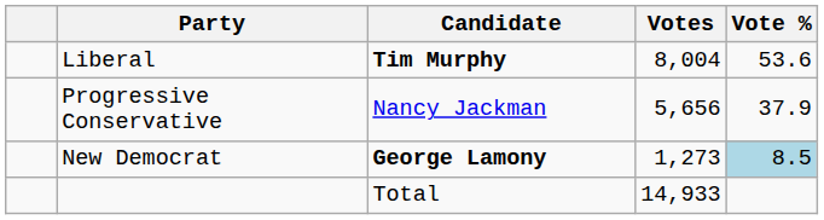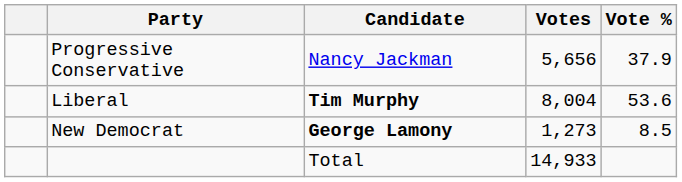 <table class="wikitable">
 <tr>
 <th></th>
 <th scope="col" width="175">Party</th>
 <th scope="col" width="150">Candidate</th>
 <th>Votes</th>
 <th>Vote %</th>
+</tr>
+<tr |>
+<td>   </td>
+<td>Progressive Conservative</td>
+<td><a href='#'>Nancy Jackman</a></td>
+<td align=right>5,656</td>
+<td align=right>37.9</td>
 </tr>
 <tr>
 <td>   </td>
 <td>Liberal</td>
 <td><strong>Tim Murphy</strong></td>
 <td align=right>8,004</td>
 <td align=right>53.6</td>
 </tr>
 <tr |>
 <td>   </td>
-<td>Progressive Conservative</td>
-<td><a href='#'>Nancy Jackman</a></td>
-<td align=right>5,656</td>
-<td align=right>37.9</td>
-</tr>
-<tr |>
-<td>   </td>
 <td>New Democrat</td>
 <td><strong>George Lamony</strong></td>
 <td align=right>1,273</td>
-<td align=right style="background: lightblue;">8.5</td>
+<td align=right>8.5</td>
 </tr>
 <tr |>
 <td></td>
 <td></td>
 <td>Total</td>
 <td align=right>14,933</td>
 <td></td>
 </tr>
 </table>
